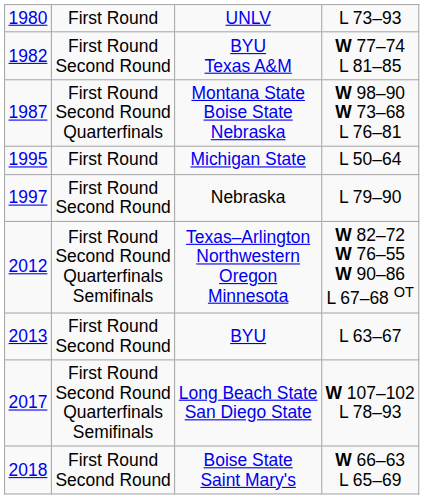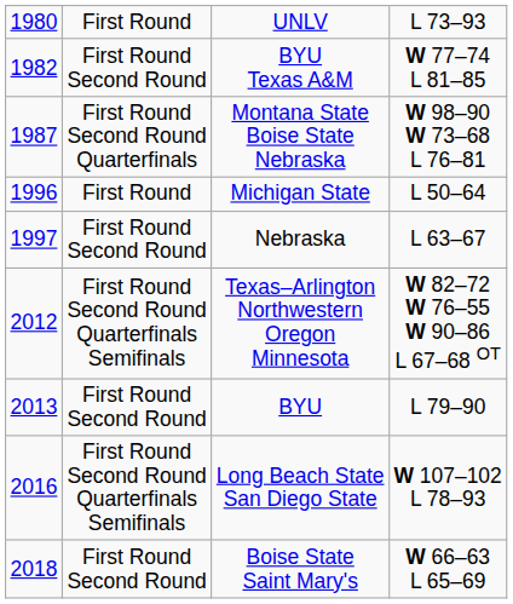 <table class=wikitable style="text-align:center">
 <tr>
 <td><a href='#'>1980</a></td>
 <td>First Round</td>
 <td><a href='#'>UNLV</a></td>
 <td>L 73–93</td>
 </tr>
 <tr>
 <td><a href='#'>1982</a></td>
 <td>First Round<br>Second Round</td>
 <td><a href='#'>BYU</a><br><a href='#'>Texas A&M</a></td>
 <td><strong>W</strong> 77–74<br>L 81–85</td>
 </tr>
 <tr>
 <td><a href='#'>1987</a></td>
 <td>First Round<br>Second Round<br>Quarterfinals</td>
 <td><a href='#'>Montana State</a><br><a href='#'>Boise State</a><br><a href='#'>Nebraska</a></td>
 <td><strong>W</strong> 98–90<br><strong>W</strong> 73–68<br>L 76–81</td>
 </tr>
 <tr>
-<td><a href='#'>1995</a></td>
+<td><a href='#'>1996</a></td>
 <td>First Round</td>
 <td><a href='#'>Michigan State</a></td>
 <td>L 50–64</td>
 </tr>
 <tr>
 <td><a href='#'>1997</a></td>
 <td>First Round<br>Second Round</td>
 <td>Nebraska</td>
-<td>L 79–90</td>
+<td>L 63–67</td>
 </tr>
 <tr>
 <td><a href='#'>2012</a></td>
 <td>First Round<br>Second Round<br>Quarterfinals<br>Semifinals</td>
 <td><a href='#'>Texas–Arlington</a><br><a href='#'>Northwestern</a><br><a href='#'>Oregon</a><br><a href='#'>Minnesota</a></td>
 <td><strong>W</strong> 82–72<br><strong>W</strong> 76–55<br><strong>W</strong> 90–86<br>L 67–68 <sup>OT</sup></td>
 </tr>
 <tr>
 <td><a href='#'>2013</a></td>
 <td>First Round<br>Second Round</td>
 <td><a href='#'>BYU</a></td>
-<td>L 63–67</td>
+<td>L 79–90</td>
 </tr>
 <tr>
-<td><a href='#'>2017</a></td>
+<td><a href='#'>2016</a></td>
 <td>First Round<br>Second Round<br>Quarterfinals<br>Semifinals</td>
 <td><a href='#'>Long Beach State</a><br><a href='#'>San Diego State</a></td>
 <td><strong>W</strong> 107–102<br>L 78–93</td>
 </tr>
 <tr>
 <td><a href='#'>2018</a></td>
 <td>First Round <br>Second Round</td>
 <td><a href='#'>Boise State</a><br><a href='#'>Saint Mary's</a></td>
 <td><strong>W</strong> 66–63<br>L 65–69</td>
 </tr>
 </table>
